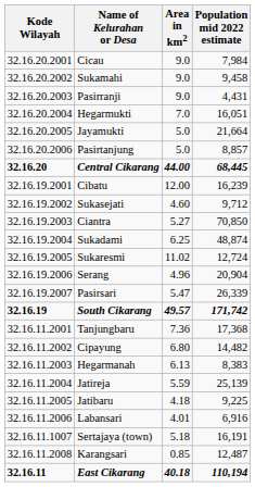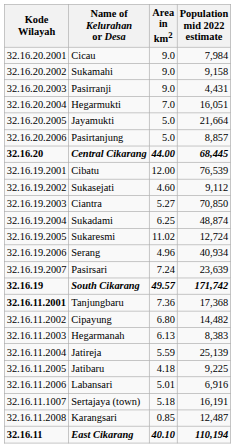 <table class="wikitable">
 <tr>
 <th>Kode <br>Wilayah</th>
 <th>Name of <br> <em>Kelurahan</em><br> or <em>Desa</em></th>
 <th>Area <br>in <br>km<sup>2</sup></th>
 <th>Population<br>mid 2022<br>estimate</th>
 </tr>
 <tr>
 <td>32.16.20.2001</td>
 <td>Cicau</td>
 <td align="right">9.0</td>
 <td align="right">7,984</td>
 </tr>
 <tr>
 <td>32.16.20.2002</td>
 <td>Sukamahi</td>
 <td align="right">9.0</td>
-<td align="right">9,458</td>
+<td align="right">9,158</td>
 </tr>
 <tr>
 <td>32.16.20.2003</td>
 <td>Pasirranji</td>
 <td align="right">9.0</td>
 <td align="right">4,431</td>
 </tr>
 <tr>
 <td>32.16.20.2004</td>
 <td>Hegarmukti</td>
 <td align="right">7.0</td>
 <td align="right">16,051</td>
 </tr>
 <tr>
 <td>32.16.20.2005</td>
 <td>Jayamukti</td>
 <td align="right">5.0</td>
 <td align="right">21,664</td>
 </tr>
 <tr>
 <td>32.16.20.2006</td>
 <td>Pasirtanjung</td>
 <td align="right">5.0</td>
 <td align="right">8,857</td>
 </tr>
 <tr>
 <td><strong>32.16.20</strong></td>
 <td><strong><em>Central Cikarang</em></strong> </td>
 <td align="right"><strong><em>44.00</em></strong></td>
 <td align="right"><strong><em>68,445</em></strong></td>
 </tr>
 <tr>
 <td>32.16.19.2001</td>
 <td>Cibatu</td>
 <td align="right">12.00</td>
-<td align="right">16,239</td>
+<td align="right">76,539</td>
 </tr>
 <tr>
 <td>32.16.19.2002</td>
 <td>Sukasejati</td>
 <td align="right">4.60</td>
-<td align="right">9,712</td>
+<td align="right">9,112</td>
 </tr>
 <tr>
 <td>32.16.19.2003</td>
 <td>Ciantra</td>
 <td align="right">5.27</td>
 <td align="right">70,850</td>
 </tr>
 <tr>
 <td>32.16.19.2004</td>
 <td>Sukadami</td>
 <td align="right">6.25</td>
 <td align="right">48,874</td>
 </tr>
 <tr>
 <td>32.16.19.2005</td>
 <td>Sukaresmi</td>
 <td align="right">11.02</td>
 <td align="right">12,724</td>
 </tr>
 <tr>
 <td>32.16.19.2006</td>
 <td>Serang</td>
 <td align="right">4.96</td>
-<td align="right">20,904</td>
+<td align="right">40,934</td>
 </tr>
 <tr>
 <td>32.16.19.2007</td>
 <td>Pasirsari</td>
-<td align="right">5.47</td>
-<td align="right">26,339</td>
+<td align="right">7.24</td>
+<td align="right">23,639</td>
 </tr>
 <tr>
 <td><strong>32.16.19</strong></td>
 <td><strong><em>South Cikarang</em></strong> </td>
 <td align="right"><strong><em>49.57</em></strong></td>
 <td align="right"><strong><em>171,742</em></strong></td>
 </tr>
 <tr>
-<td>32.16.11.2001</td>
+<td><strong>32.16.11.2001</strong></td>
 <td>Tanjungbaru</td>
 <td align="right">7.36</td>
 <td align="right">17,368</td>
 </tr>
 <tr>
 <td>32.16.11.2002</td>
 <td>Cipayung</td>
 <td align="right">6.80</td>
 <td align="right">14,482</td>
 </tr>
 <tr>
 <td>32.16.11.2003</td>
 <td>Hegarmanah</td>
 <td align="right">6.13</td>
 <td align="right">8,383</td>
 </tr>
 <tr>
 <td>32.16.11.2004</td>
 <td>Jatireja</td>
 <td align="right">5.59</td>
 <td align="right">25,139</td>
 </tr>
 <tr>
 <td>32.16.11.2005</td>
 <td>Jatibaru</td>
 <td align="right">4.18</td>
 <td align="right">9,225</td>
 </tr>
 <tr>
 <td>32.16.11.2006</td>
 <td>Labansari</td>
-<td align="right">4.01</td>
+<td align="right">5.01</td>
 <td align="right">6,916</td>
 </tr>
 <tr>
 <td>32.16.11.1007</td>
 <td>Sertajaya  (town)</td>
 <td align="right">5.18</td>
 <td align="right">16,191</td>
 </tr>
 <tr>
 <td>32.16.11.2008</td>
 <td>Karangsari</td>
 <td align="right">0.85</td>
 <td align="right">12,487</td>
 </tr>
 <tr>
 <td><strong>32.16.11</strong></td>
 <td><strong><em>East Cikarang</em></strong> </td>
-<td align="right"><strong><em>40.18</em></strong></td>
+<td align="right"><strong><em>40.10</em></strong></td>
 <td align="right"><strong><em>110,194</em></strong></td>
 </tr>
 </table>
